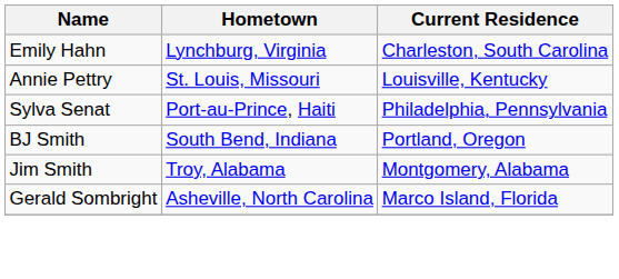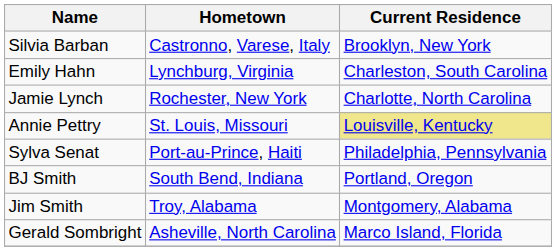 <table class="wikitable sortable">
 <tr>
 <th>Name</th>
 <th>Hometown</th>
 <th>Current Residence</th>
 </tr>
 <tr>
+<td>Silvia Barban</td>
+<td><a href='#'>Castronno</a>, <a href='#'>Varese</a>, <a href='#'>Italy</a></td>
+<td><a href='#'>Brooklyn, New York</a></td>
+</tr>
+<tr>
 <td>Emily Hahn</td>
 <td><a href='#'>Lynchburg, Virginia</a></td>
 <td><a href='#'>Charleston, South Carolina</a></td>
 </tr>
 <tr>
+<td>Jamie Lynch</td>
+<td><a href='#'>Rochester, New York</a></td>
+<td><a href='#'>Charlotte, North Carolina</a></td>
+</tr>
+<tr>
 <td>Annie Pettry</td>
 <td><a href='#'>St. Louis, Missouri</a></td>
-<td><a href='#'>Louisville, Kentucky</a></td>
+<td style="background: khaki;"><a href='#'>Louisville, Kentucky</a></td>
 </tr>
 <tr>
 <td>Sylva Senat</td>
 <td><a href='#'>Port-au-Prince</a>, <a href='#'>Haiti</a></td>
 <td><a href='#'>Philadelphia, Pennsylvania</a></td>
 </tr>
 <tr>
 <td>BJ Smith</td>
 <td><a href='#'>South Bend, Indiana</a></td>
 <td><a href='#'>Portland, Oregon</a></td>
 </tr>
 <tr>
 <td>Jim Smith</td>
 <td><a href='#'>Troy, Alabama</a></td>
 <td><a href='#'>Montgomery, Alabama</a></td>
 </tr>
 <tr>
 <td>Gerald Sombright</td>
 <td><a href='#'>Asheville, North Carolina</a></td>
 <td><a href='#'>Marco Island, Florida</a></td>
 </tr>
 <tr>
 </tr>
 </table>
